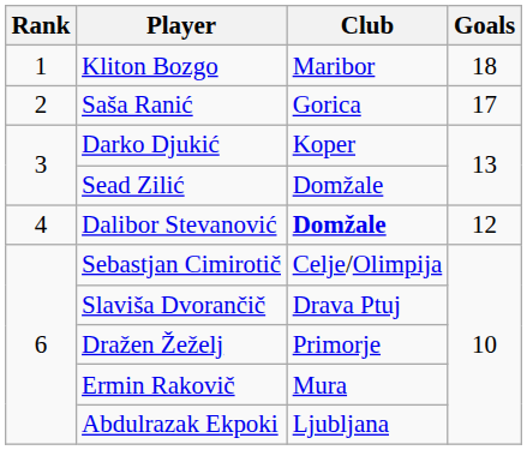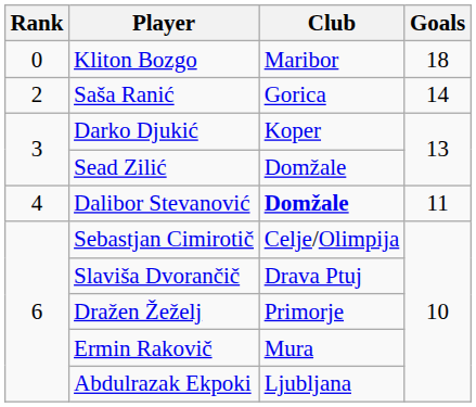 <table class="wikitable" style="text-align:left">
 <tr>
 <th>Rank</th>
 <th>Player</th>
 <th>Club</th>
 <th>Goals</th>
 </tr>
 <tr>
-<td align="center">1</td>
+<td align="center">0</td>
 <td> <a href='#'>Kliton Bozgo</a></td>
 <td><a href='#'>Maribor</a></td>
 <td rowspan=1 align=center>18</td>
 </tr>
 <tr>
 <td align="center">2</td>
 <td> <a href='#'>Saša Ranić</a></td>
 <td><a href='#'>Gorica</a></td>
-<td rowspan=1 align=center>17</td>
+<td rowspan=1 align=center>14</td>
 </tr>
 <tr>
 <td rowspan=2 align="center">3</td>
 <td> <a href='#'>Darko Djukić</a></td>
 <td><a href='#'>Koper</a></td>
 <td rowspan=2 align=center>13</td>
 </tr>
 <tr>
 <td> <a href='#'>Sead Zilić</a></td>
 <td><a href='#'>Domžale</a></td>
 </tr>
 <tr>
 <td align="center">4</td>
 <td> <a href='#'>Dalibor Stevanović</a></td>
 <td><strong><a href='#'>Domžale</a></strong></td>
-<td rowspan=1 align=center>12</td>
+<td rowspan=1 align=center>11</td>
 </tr>
 <tr>
 <td rowspan=5 align="center">6</td>
 <td> <a href='#'>Sebastjan Cimirotič</a></td>
 <td><a href='#'>Celje</a>/<a href='#'>Olimpija</a></td>
 <td rowspan=5 align=center>10</td>
 </tr>
 <tr>
 <td> <a href='#'>Slaviša Dvorančič</a></td>
 <td><a href='#'>Drava Ptuj</a></td>
 </tr>
 <tr>
 <td> <a href='#'>Dražen Žeželj</a></td>
 <td><a href='#'>Primorje</a></td>
 </tr>
 <tr>
 <td> <a href='#'>Ermin Rakovič</a></td>
 <td><a href='#'>Mura</a></td>
 </tr>
 <tr>
 <td> <a href='#'>Abdulrazak Ekpoki</a></td>
 <td><a href='#'>Ljubljana</a></td>
 </tr>
 </table>
